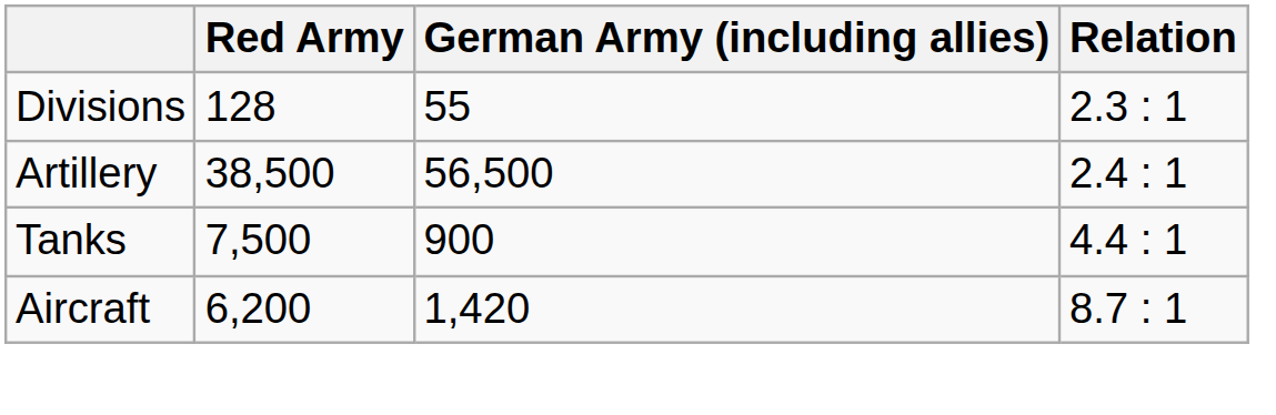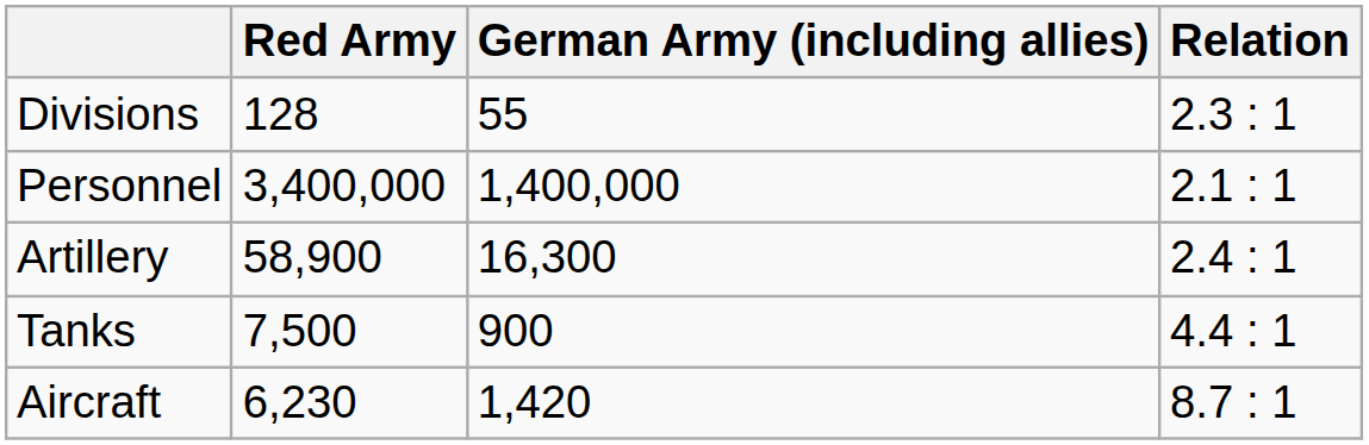 <table class="wikitable">
 <tr>
 <th></th>
 <th>Red Army</th>
 <th>German Army (including allies)</th>
 <th>Relation</th>
 </tr>
 <tr>
 <td>Divisions</td>
 <td>128</td>
 <td>55</td>
 <td>2.3 : 1</td>
 </tr>
 <tr>
+<td>Personnel</td>
+<td>3,400,000</td>
+<td>1,400,000</td>
+<td>2.1 : 1</td>
+</tr>
+<tr>
 <td>Artillery</td>
-<td>38,500</td>
-<td>56,500</td>
+<td>58,900</td>
+<td>16,300</td>
 <td>2.4 : 1</td>
 </tr>
 <tr>
 <td>Tanks</td>
 <td>7,500</td>
 <td>900</td>
 <td>4.4 : 1</td>
 </tr>
 <tr>
 <td>Aircraft</td>
-<td>6,200</td>
+<td>6,230</td>
 <td>1,420</td>
 <td>8.7 : 1</td>
 </tr>
 </table>
